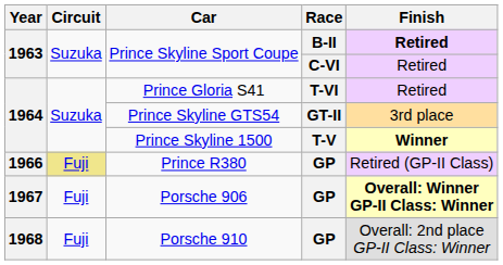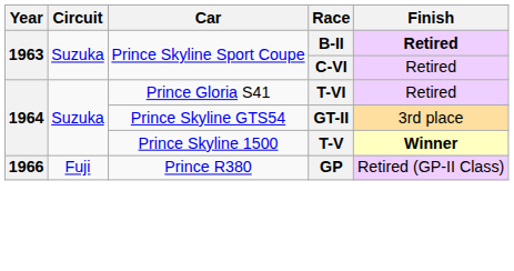 <table class="wikitable" style="text-align:center; font-size:90%">
 <tr>
 <th>Year</th>
 <th>Circuit</th>
 <th>Car</th>
 <th>Race</th>
 <th>Finish</th>
 </tr>
 <tr>
 <th rowspan="2">1963</th>
 <td rowspan="2"><a href='#'>Suzuka</a></td>
 <td rowspan="2"><a href='#'>Prince Skyline Sport Coupe</a></td>
 <th>B-II</th>
 <td style="background-color:#efcfff"><strong>Retired</strong></td>
 </tr>
 <tr>
 <th>C-VI</th>
 <td style="background-color:#efcfff">Retired</td>
 </tr>
 <tr>
 <th rowspan="3">1964</th>
 <td rowspan="3"><a href='#'>Suzuka</a></td>
 <td><a href='#'>Prince Gloria</a> S41</td>
 <th>T-VI</th>
 <td style="background-color:#efcfff">Retired</td>
 </tr>
 <tr>
 <td><a href='#'>Prince Skyline GTS54</a></td>
 <th>GT-II</th>
 <td style="background-color:#ffdf9f">3rd place</td>
 </tr>
 <tr>
 <td><a href='#'>Prince Skyline 1500</a></td>
 <th>T-V</th>
 <td style="background-color:#ffffbf"><strong>Winner</strong></td>
 </tr>
 <tr>
 <th>1966</th>
-<td style="background: khaki;"><a href='#'>Fuji</a></td>
+<td><a href='#'>Fuji</a></td>
 <td><a href='#'>Prince R380</a></td>
 <th>GP</th>
 <td style="background-color:#efcfff">Retired (GP-II Class)</td>
 </tr>
-<tr>
-<th>1967</th>
-<td><a href='#'>Fuji</a></td>
-<td><a href='#'>Porsche 906</a></td>
-<th>GP</th>
-<td style="background-color:#ffffbf"><strong>Overall: Winner<br>GP-II Class: Winner</strong></td>
-</tr>
-<tr>
-<th>1968</th>
-<td><a href='#'>Fuji</a></td>
-<td><a href='#'>Porsche 910</a></td>
-<th>GP</th>
-<td style="background-color:#dfdfdf">Overall: 2nd place<br><em>GP-II Class: Winner</em></td>
-</tr>
 </table>
